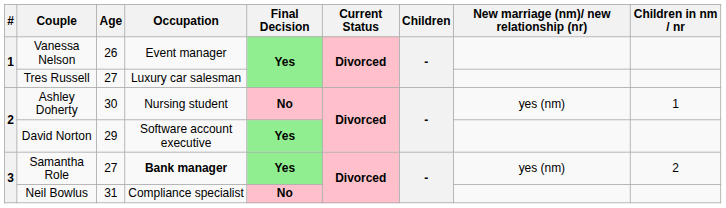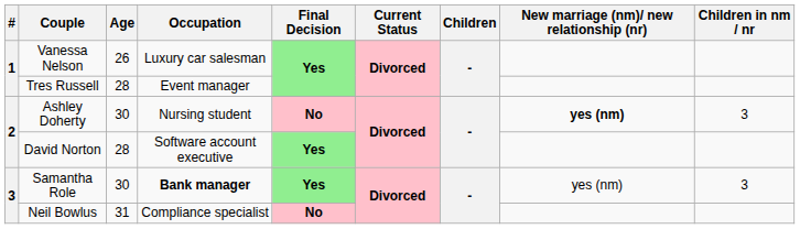 <table class="wikitable plainrowheaders" style="text-align:center; font-size:90%; width:60em;">
 <tr>
 <th>#</th>
 <th>Couple</th>
 <th>Age</th>
 <th>Occupation</th>
 <th>Final Decision</th>
 <th>Current Status</th>
 <th>Children</th>
 <th>New marriage (nm)/ new relationship (nr)</th>
 <th>Children in nm / nr</th>
 </tr>
 <tr>
 <th rowspan="2">1</th>
 <td>Vanessa Nelson</td>
 <td>26</td>
-<td>Event manager</td>
+<td>Luxury car salesman</td>
 <th rowspan="2" style="background:lightgreen;">Yes</th>
 <th rowspan="2" style="background:pink;">Divorced</th>
 <th rowspan="2">-</th>
 <td></td>
 <td></td>
 </tr>
 <tr>
 <td>Tres Russell</td>
-<td>27</td>
-<td>Luxury car salesman</td>
+<td>28</td>
+<td>Event manager</td>
 <td></td>
 <td></td>
 </tr>
 <tr>
 <th rowspan="2">2</th>
 <td>Ashley Doherty</td>
 <td>30</td>
 <td>Nursing student</td>
 <th style="background:pink;">No</th>
 <th rowspan="2" style="background:pink;">Divorced</th>
 <th rowspan="2">-</th>
-<td>yes (nm)</td>
-<td>1</td>
+<td><strong>yes (nm)</strong></td>
+<td>3</td>
 </tr>
 <tr>
 <td>David Norton</td>
-<td>29</td>
+<td>28</td>
 <td>Software account executive</td>
 <th style="background:lightgreen;">Yes</th>
 <td></td>
 <td></td>
 </tr>
 <tr>
 <th rowspan="2">3</th>
 <td>Samantha Role</td>
-<td>27</td>
+<td>30</td>
 <td><strong>Bank manager</strong></td>
 <th style="background:lightgreen;">Yes</th>
 <th rowspan="2" style="background:pink;">Divorced</th>
 <th rowspan="2">-</th>
 <td>yes (nm)</td>
-<td>2</td>
+<td>3</td>
 </tr>
 <tr>
 <td>Neil Bowlus</td>
 <td>31</td>
 <td>Compliance specialist</td>
 <th style="background:pink;">No</th>
 <td></td>
 <td></td>
 </tr>
 </table>
